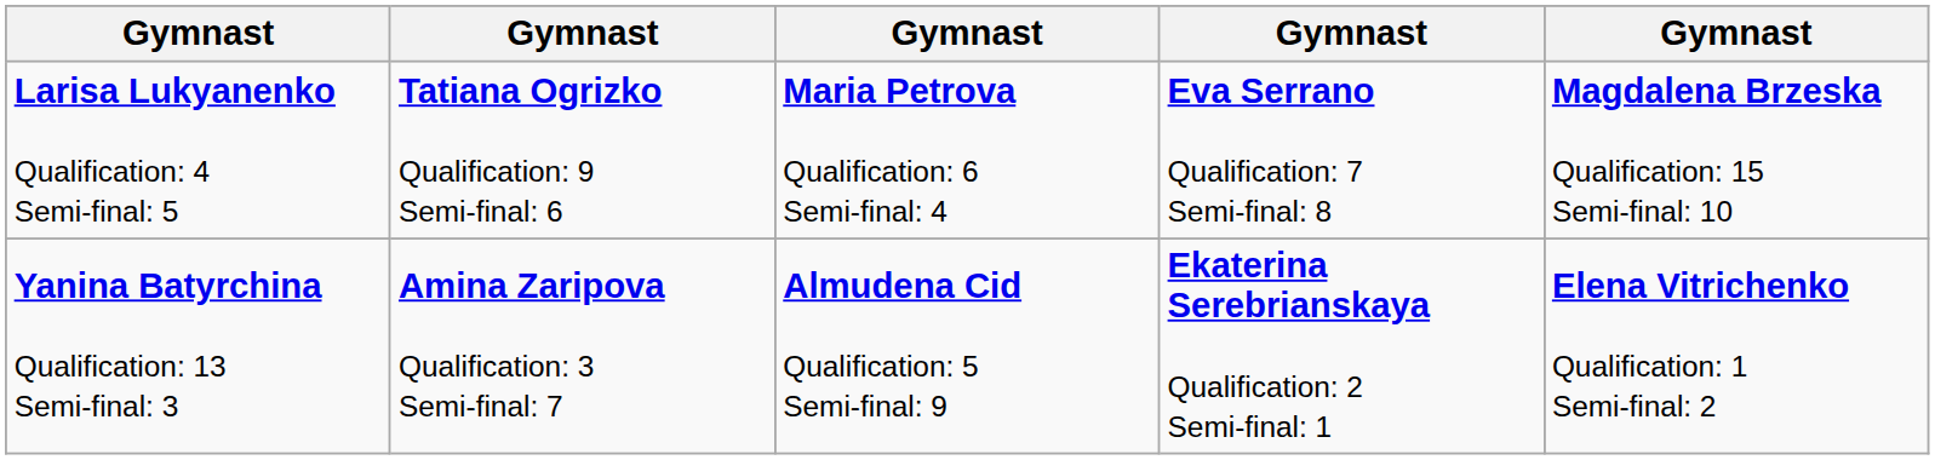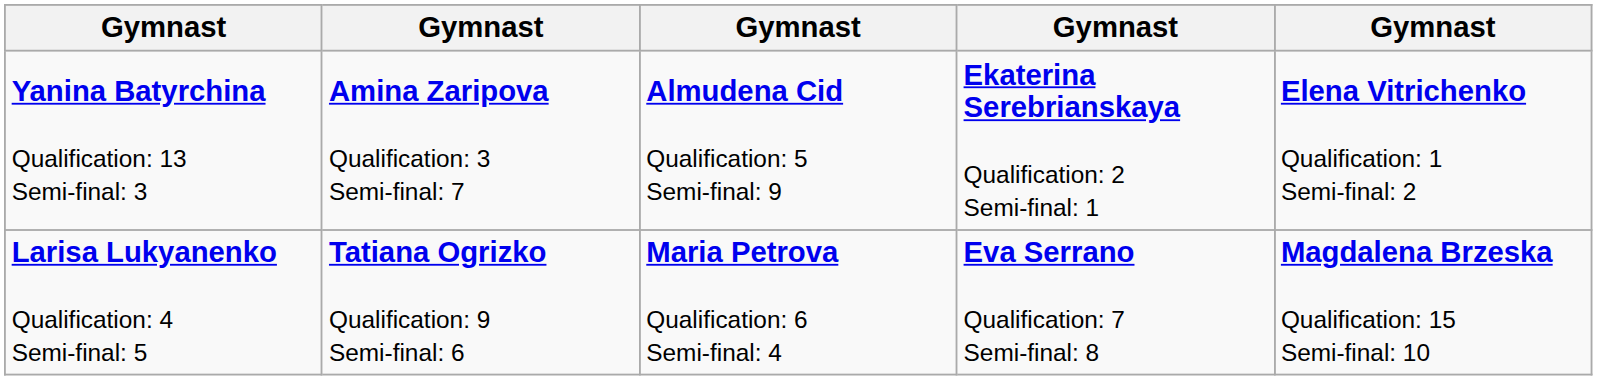 <table class="wikitable" style="text-align:left;">
 <tr>
 <th scope="col" style="width:20%;">Gymnast</th>
 <th scope="col" style="width:20%;">Gymnast</th>
 <th scope="col" style="width:20%;">Gymnast</th>
 <th scope="col" style="width:20%;">Gymnast</th>
 <th scope="col" style="width:20%;">Gymnast</th>
 </tr>
 <tr>
+<td><strong><a href='#'>Yanina Batyrchina</a></strong><br><small></small><br><small>Qualification: 13</small><br><small>Semi-final: 3</small></td>
+<td><strong><a href='#'>Amina Zaripova</a></strong><br><small></small><br><small>Qualification: 3</small><br><small>Semi-final: 7</small></td>
+<td><strong><a href='#'>Almudena Cid</a></strong><br><small></small><br><small>Qualification: 5</small><br><small>Semi-final: 9</small></td>
+<td><strong><a href='#'>Ekaterina Serebrianskaya</a></strong><br><small></small><br><small>Qualification: 2</small><br><small>Semi-final: 1</small></td>
+<td><strong><a href='#'>Elena Vitrichenko</a></strong><br><small></small><br><small>Qualification: 1</small><br><small>Semi-final: 2</small></td>
+</tr>
+<tr>
 <td><strong><a href='#'>Larisa Lukyanenko</a></strong><br><small></small><br><small>Qualification: 4</small><br><small>Semi-final: 5</small></td>
 <td><strong><a href='#'>Tatiana Ogrizko</a></strong><br><small></small><br><small>Qualification: 9</small><br><small>Semi-final: 6</small></td>
 <td><strong><a href='#'>Maria Petrova</a></strong><br><small></small><br><small>Qualification: 6</small><br><small>Semi-final: 4</small></td>
 <td><strong><a href='#'>Eva Serrano</a></strong><br><small></small><br><small>Qualification: 7</small><br><small>Semi-final: 8</small></td>
 <td><strong><a href='#'>Magdalena Brzeska</a></strong><br><small></small><br><small>Qualification: 15</small><br><small>Semi-final: 10</small></td>
 </tr>
-<tr>
-<td><strong><a href='#'>Yanina Batyrchina</a></strong><br><small></small><br><small>Qualification: 13</small><br><small>Semi-final: 3</small></td>
-<td><strong><a href='#'>Amina Zaripova</a></strong><br><small></small><br><small>Qualification: 3</small><br><small>Semi-final: 7</small></td>
-<td><strong><a href='#'>Almudena Cid</a></strong><br><small></small><br><small>Qualification: 5</small><br><small>Semi-final: 9</small></td>
-<td><strong><a href='#'>Ekaterina Serebrianskaya</a></strong><br><small></small><br><small>Qualification: 2</small><br><small>Semi-final: 1</small></td>
-<td><strong><a href='#'>Elena Vitrichenko</a></strong><br><small></small><br><small>Qualification: 1</small><br><small>Semi-final: 2</small></td>
-</tr>
 </table>
